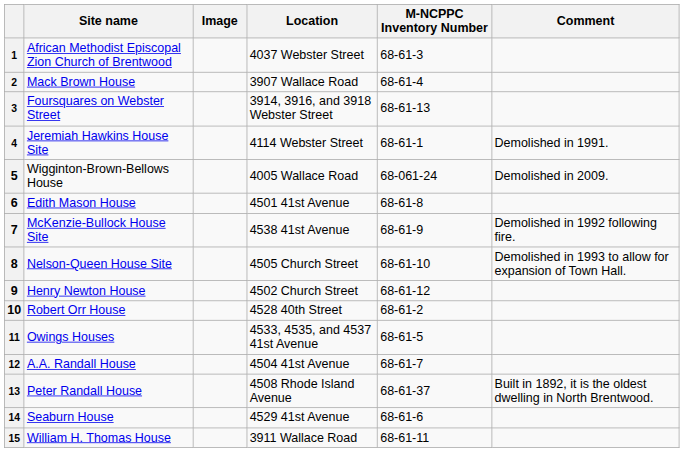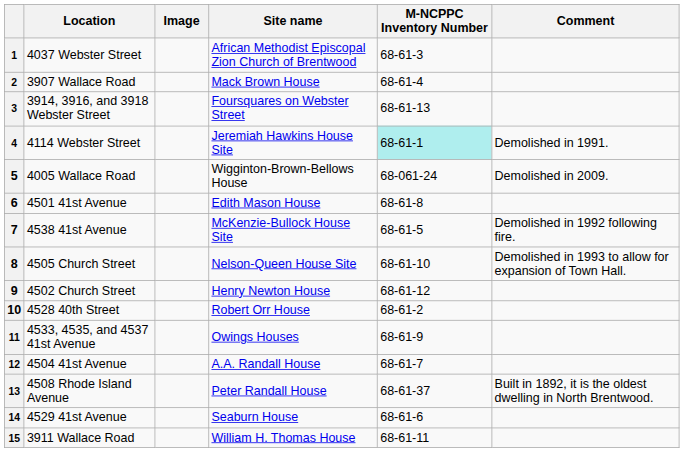 <table class="wikitable sortable" style="width:98%">
 <tr>
 <th></th>
+<th><strong>Location</strong></th>
+<th width = 8% class="unsortable" ><strong>Image</strong></th>
 <th width = 25% ><strong>Site name</strong></th>
-<th width = 8% class="unsortable" ><strong>Image</strong></th>
-<th><strong>Location</strong></th>
 <th class="unsortable" ><strong>M-NCPPC Inventory Number</strong></th>
 <th class="unsortable" ><strong>Comment</strong></th>
 </tr>
 <tr ->
 <th><small>1</small></th>
+<td>4037 Webster Street</td>
+<td></td>
 <td><a href='#'>African Methodist Episcopal Zion Church of Brentwood</a></td>
-<td></td>
-<td>4037 Webster Street</td>
 <td>68-61-3</td>
 <td></td>
 </tr>
 <tr ->
 <th><small>2</small></th>
+<td>3907 Wallace Road</td>
+<td></td>
 <td><a href='#'>Mack Brown House</a></td>
-<td></td>
-<td>3907 Wallace Road</td>
 <td>68-61-4</td>
 <td></td>
 </tr>
 <tr ->
 <th><small>3</small></th>
+<td>3914, 3916, and 3918 Webster Street</td>
+<td></td>
 <td><a href='#'>Foursquares on Webster Street</a></td>
-<td></td>
-<td>3914, 3916, and 3918 Webster Street</td>
 <td>68-61-13</td>
 <td></td>
 </tr>
 <tr ->
 <th><small>4</small></th>
+<td>4114 Webster Street</td>
+<td></td>
 <td><a href='#'>Jeremiah Hawkins House Site</a></td>
-<td></td>
-<td>4114 Webster Street</td>
-<td>68-61-1</td>
+<td style="background: paleturquoise;">68-61-1</td>
 <td>Demolished in 1991.</td>
 </tr>
 <tr>
 <th>5</th>
+<td>4005 Wallace Road</td>
+<td></td>
 <td>Wigginton-Brown-Bellows House</td>
-<td></td>
-<td>4005 Wallace Road</td>
 <td>68-061-24</td>
 <td>Demolished in 2009.</td>
 </tr>
 <tr ->
 <th>6</th>
+<td>4501 41st Avenue</td>
+<td></td>
 <td><a href='#'>Edith Mason House</a></td>
-<td></td>
-<td>4501 41st Avenue</td>
 <td>68-61-8</td>
 <td></td>
 </tr>
 <tr ->
 <th>7</th>
+<td>4538 41st Avenue</td>
+<td></td>
 <td><a href='#'>McKenzie-Bullock House Site</a></td>
-<td></td>
-<td>4538 41st Avenue</td>
-<td>68-61-9</td>
+<td>68-61-5</td>
 <td>Demolished in 1992 following fire.</td>
 </tr>
 <tr ->
 <th>8</th>
+<td>4505 Church Street</td>
+<td></td>
 <td><a href='#'>Nelson-Queen House Site</a></td>
-<td></td>
-<td>4505 Church Street</td>
 <td>68-61-10</td>
 <td>Demolished in 1993 to allow for expansion of Town Hall.</td>
 </tr>
 <tr ->
 <th>9</th>
+<td>4502 Church Street</td>
+<td></td>
 <td><a href='#'>Henry Newton House</a></td>
-<td></td>
-<td>4502 Church Street</td>
 <td>68-61-12</td>
 <td></td>
 </tr>
 <tr ->
 <th>10</th>
+<td>4528 40th Street</td>
+<td></td>
 <td><a href='#'>Robert Orr House</a></td>
-<td></td>
-<td>4528 40th Street</td>
 <td>68-61-2</td>
 <td></td>
 </tr>
 <tr ->
 <th><small>11</small></th>
+<td>4533, 4535, and 4537 41st Avenue</td>
+<td></td>
 <td><a href='#'>Owings Houses</a></td>
-<td></td>
-<td>4533, 4535, and 4537 41st Avenue</td>
-<td>68-61-5</td>
+<td>68-61-9</td>
 <td></td>
 </tr>
 <tr ->
 <th><small>12</small></th>
+<td>4504 41st Avenue</td>
+<td></td>
 <td><a href='#'>A.A. Randall House</a></td>
-<td></td>
-<td>4504 41st Avenue</td>
 <td>68-61-7</td>
 <td></td>
 </tr>
 <tr ->
 <th><small>13</small></th>
+<td>4508 Rhode Island Avenue</td>
+<td></td>
 <td><a href='#'>Peter Randall House</a></td>
-<td></td>
-<td>4508 Rhode Island Avenue</td>
 <td>68-61-37</td>
 <td>Built in 1892, it is the oldest dwelling in North Brentwood.</td>
 </tr>
 <tr ->
 <th><small>14</small></th>
+<td>4529 41st Avenue</td>
+<td></td>
 <td><a href='#'>Seaburn House</a></td>
-<td></td>
-<td>4529 41st Avenue</td>
 <td>68-61-6</td>
 <td></td>
 </tr>
 <tr ->
 <th><small>15</small></th>
+<td>3911 Wallace Road</td>
+<td></td>
 <td><a href='#'>William H. Thomas House</a></td>
-<td></td>
-<td>3911 Wallace Road</td>
 <td>68-61-11</td>
 <td></td>
 </tr>
 </table>
